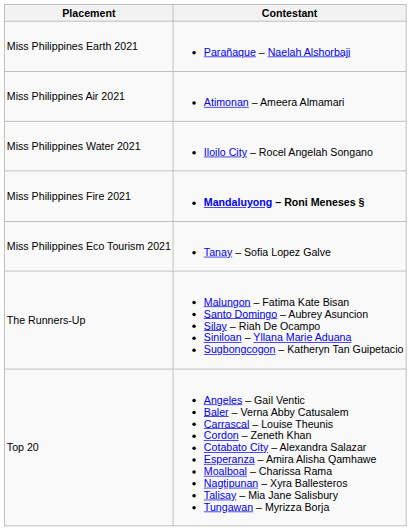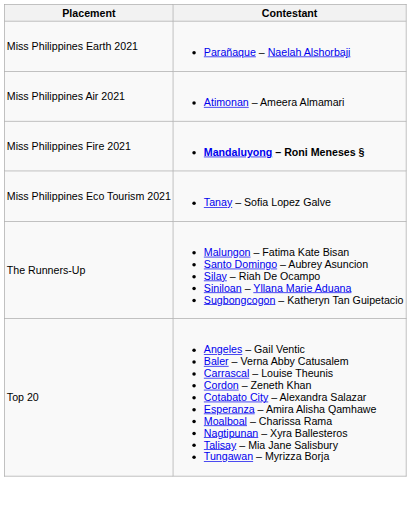 <table class="wikitable sortable" style="font-size: 95%;">
 <tr>
 <th>Placement</th>
 <th>Contestant</th>
 </tr>
 <tr>
 <td>Miss Philippines Earth 2021</td>
 <td><br><ul><li><a href='#'>Parañaque</a> – <a href='#'>Naelah Alshorbaji</a></li></ul></td>
 </tr>
 <tr>
 <td>Miss Philippines Air 2021</td>
 <td><br><ul><li><a href='#'>Atimonan</a> – Ameera Almamari</li></ul></td>
-</tr>
-<tr>
-<td>Miss Philippines Water 2021</td>
-<td><br><ul><li><a href='#'>Iloilo City</a> – Rocel Angelah Songano</li></ul></td>
 </tr>
 <tr>
 <td>Miss Philippines Fire 2021</td>
 <td><strong><br><ul><li><a href='#'>Mandaluyong</a> – Roni Meneses §</li></ul></strong></td>
 </tr>
 <tr>
 <td>Miss Philippines Eco Tourism 2021</td>
 <td><br><ul><li><a href='#'>Tanay</a> – Sofia Lopez Galve</li></ul></td>
 </tr>
 <tr>
 <td>The Runners-Up</td>
 <td><br><ul><li><a href='#'>Malungon</a> – Fatima Kate Bisan</li><li><a href='#'>Santo Domingo</a> – Aubrey Asuncion</li><li><a href='#'>Silay</a> – Riah De Ocampo</li><li><a href='#'>Siniloan</a> – <a href='#'>Yllana Marie Aduana</a></li><li><a href='#'>Sugbongcogon</a> – Katheryn Tan Guipetacio</li></ul></td>
 </tr>
 <tr>
 <td>Top 20</td>
 <td><br><ul><li><a href='#'>Angeles</a> – Gail Ventic</li><li><a href='#'>Baler</a> – Verna Abby Catusalem</li><li><a href='#'>Carrascal</a> – Louise Theunis</li><li><a href='#'>Cordon</a> – Zeneth Khan</li><li><a href='#'>Cotabato City</a> – Alexandra Salazar</li><li><a href='#'>Esperanza</a> – Amira Alisha Qamhawe</li><li><a href='#'>Moalboal</a> – Charissa Rama</li><li><a href='#'>Nagtipunan</a> – Xyra Ballesteros</li><li><a href='#'>Talisay</a> – Mia Jane Salisbury</li><li><a href='#'>Tungawan</a> – Myrizza Borja</li></ul></td>
 </tr>
 </table>
